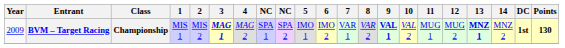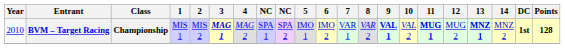 <table class="wikitable" style="text-align:center; font-size:85%">
 <tr>
 <th>Year</th>
 <th>Entrant</th>
 <th>Class</th>
 <th>1</th>
 <th>2</th>
 <th>3</th>
 <th>4</th>
 <th>NC</th>
 <th>NC</th>
 <th>5</th>
 <th>6</th>
 <th>7</th>
 <th>8</th>
 <th>9</th>
 <th>10</th>
 <th>11</th>
 <th>12</th>
 <th>13</th>
 <th>14</th>
 <th>DC</th>
 <th>Points</th>
 </tr>
 <tr>
-<td><a href='#'>2009</a></td>
+<td><a href='#'>2010</a></td>
 <th nowrap><a href='#'>BVM – Target Racing</a></th>
 <th>Championship</th>
 <td style="background:#cfcfff;"><a href='#'>MIS<br>1</a><br></td>
 <td style="background:#cfcfff;"><a href='#'>MIS<br>2</a><br></td>
 <td style="background:#ffffbf;"><strong><em><a href='#'>MAG<br>1</a></em></strong><br></td>
 <td style="background:#dfdfdf;"><em><a href='#'>MAG<br>2</a></em><br></td>
 <td style="background:#cfcfff;"><a href='#'>SPA<br>1</a><br></td>
 <td style="background:#efcfff;"><a href='#'>SPA<br>2</a><br></td>
 <td style="background:#dfdfdf;"><a href='#'>IMO<br>1</a><br></td>
 <td style="background:#ffffbf;"><a href='#'>IMO<br>2</a><br></td>
 <td style="background:#dfffdf;"><a href='#'>VAR<br>1</a><br></td>
 <td style="background:#dfdfdf;"><em><a href='#'>VAR<br>2</a></em><br></td>
 <td style="background:#dfffdf;"><strong><a href='#'>VAL<br>1</a><br></strong></td>
 <td style="background:#ffffbf;"><em><a href='#'>VAL<br>2</a></em><br></td>
-<td style="background:#dfffdf;"><a href='#'>MUG<br>1</a><br></td>
+<td style="background:#dfffdf;"><strong><a href='#'>MUG<br>1</a><br></strong></td>
 <td style="background:#dfffdf;"><a href='#'>MUG<br>2</a><br></td>
 <td style="background:#dfffdf;"><strong><a href='#'>MNZ<br>1</a></strong><br></td>
 <td style="background:#ffffbf;"><a href='#'>MNZ<br>2</a><br></td>
 <th style="background:#ffffbf;">1st</th>
-<th style="background:#ffffbf;">130</th>
+<th style="background:#ffffbf;">128</th>
 </tr>
 <tr>
 </tr>
 </table>
